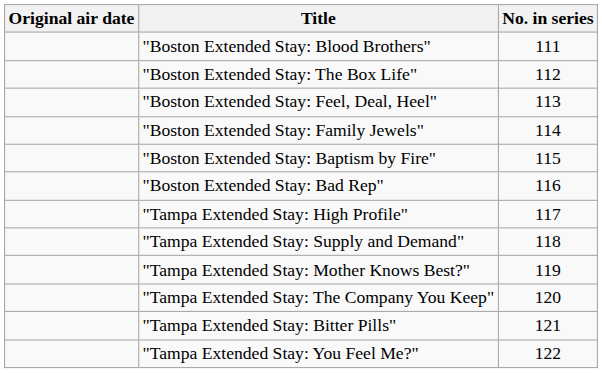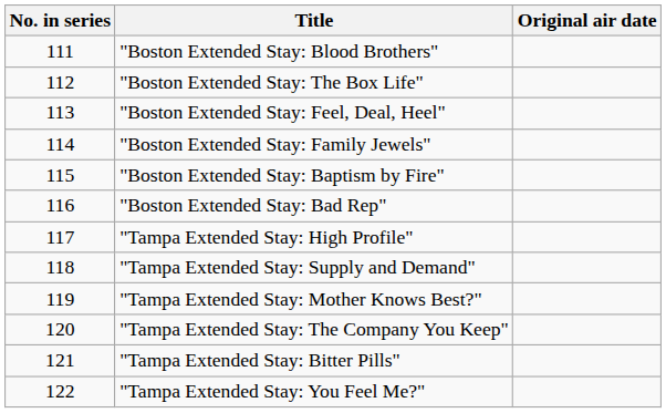 <table class="wikitable plainrowheaders" style="text-align:center">
 <tr>
+<th scope="col">No. in series</th>
+<th scope="col">Title</th>
 <th scope="col">Original air date</th>
-<th scope="col">Title</th>
-<th scope="col">No. in series</th>
 </tr>
 <tr>
+<td scope="row">111</td>
+<td style="text-align:left">"Boston Extended Stay: Blood Brothers"</td>
 <td></td>
-<td style="text-align:left">"Boston Extended Stay: Blood Brothers"</td>
-<td scope="row">111</td>
 </tr>
 <tr>
+<td scope="row">112</td>
+<td style="text-align:left">"Boston Extended Stay: The Box Life"</td>
 <td></td>
-<td style="text-align:left">"Boston Extended Stay: The Box Life"</td>
-<td scope="row">112</td>
 </tr>
 <tr>
+<td scope="row">113</td>
+<td style="text-align:left">"Boston Extended Stay: Feel, Deal, Heel"</td>
 <td></td>
-<td style="text-align:left">"Boston Extended Stay: Feel, Deal, Heel"</td>
-<td scope="row">113</td>
 </tr>
 <tr>
+<td scope="row">114</td>
+<td style="text-align:left">"Boston Extended Stay: Family Jewels"</td>
 <td></td>
-<td style="text-align:left">"Boston Extended Stay: Family Jewels"</td>
-<td scope="row">114</td>
 </tr>
 <tr>
+<td scope="row">115</td>
+<td style="text-align:left">"Boston Extended Stay: Baptism by Fire"</td>
 <td></td>
-<td style="text-align:left">"Boston Extended Stay: Baptism by Fire"</td>
-<td scope="row">115</td>
 </tr>
 <tr>
+<td scope="row">116</td>
+<td style="text-align:left">"Boston Extended Stay: Bad Rep"</td>
 <td></td>
-<td style="text-align:left">"Boston Extended Stay: Bad Rep"</td>
-<td scope="row">116</td>
 </tr>
 <tr>
+<td scope="row">117</td>
+<td style="text-align:left">"Tampa Extended Stay: High Profile"</td>
 <td></td>
-<td style="text-align:left">"Tampa Extended Stay: High Profile"</td>
-<td scope="row">117</td>
 </tr>
 <tr>
+<td scope="row">118</td>
+<td style="text-align:left">"Tampa Extended Stay: Supply and Demand"</td>
 <td></td>
-<td style="text-align:left">"Tampa Extended Stay: Supply and Demand"</td>
-<td scope="row">118</td>
 </tr>
 <tr>
+<td scope="row">119</td>
+<td style="text-align:left">"Tampa Extended Stay: Mother Knows Best?"</td>
 <td></td>
-<td style="text-align:left">"Tampa Extended Stay: Mother Knows Best?"</td>
-<td scope="row">119</td>
 </tr>
 <tr>
+<td scope="row">120</td>
+<td style="text-align:left">"Tampa Extended Stay: The Company You Keep"</td>
 <td></td>
-<td style="text-align:left">"Tampa Extended Stay: The Company You Keep"</td>
-<td scope="row">120</td>
 </tr>
 <tr>
+<td scope="row">121</td>
+<td style="text-align:left">"Tampa Extended Stay: Bitter Pills"</td>
 <td></td>
-<td style="text-align:left">"Tampa Extended Stay: Bitter Pills"</td>
-<td scope="row">121</td>
 </tr>
 <tr>
+<td scope="row">122</td>
+<td style="text-align:left">"Tampa Extended Stay: You Feel Me?"</td>
 <td></td>
-<td style="text-align:left">"Tampa Extended Stay: You Feel Me?"</td>
-<td scope="row">122</td>
 </tr>
 </table>
